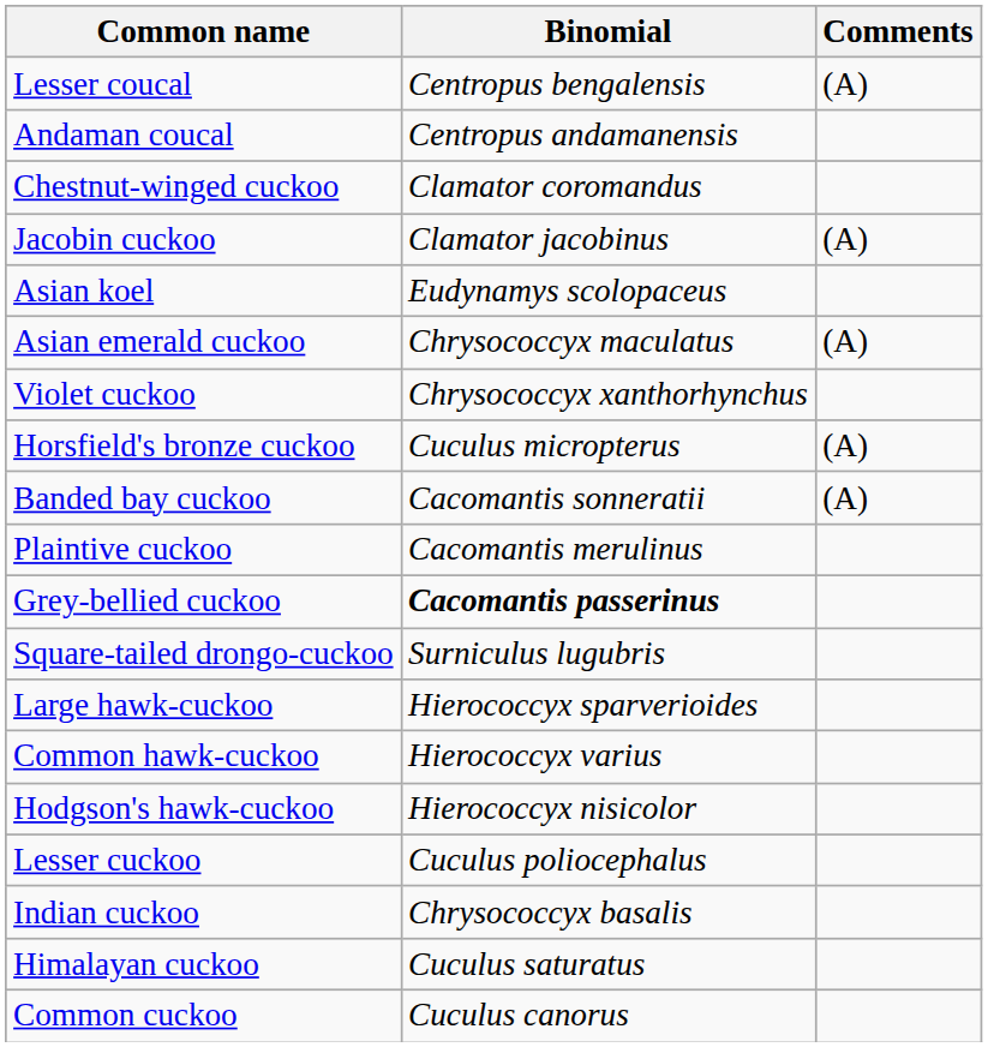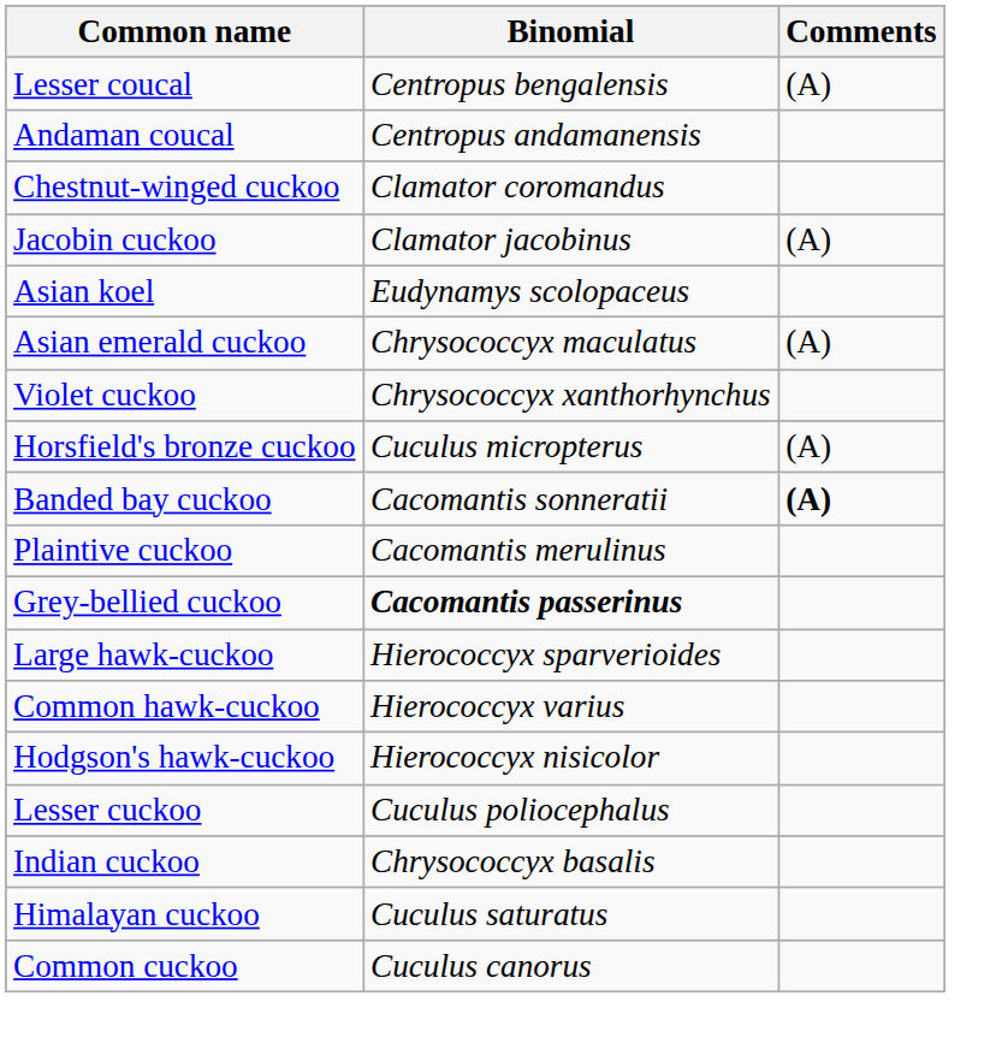 <table class="wikitable">
 <tr>
 <th>Common name</th>
 <th>Binomial</th>
 <th>Comments</th>
 </tr>
 <tr>
 <td><a href='#'>Lesser coucal</a></td>
 <td><em>Centropus bengalensis</em></td>
 <td>(A)</td>
 </tr>
 <tr>
 <td><a href='#'>Andaman coucal</a></td>
 <td><em>Centropus andamanensis</em></td>
 <td></td>
 </tr>
 <tr>
 <td><a href='#'>Chestnut-winged cuckoo</a></td>
 <td><em>Clamator coromandus</em></td>
 <td></td>
 </tr>
 <tr>
 <td><a href='#'>Jacobin cuckoo</a></td>
 <td><em>Clamator jacobinus</em></td>
 <td>(A)</td>
 </tr>
 <tr>
 <td><a href='#'>Asian koel</a></td>
 <td><em>Eudynamys scolopaceus</em></td>
 <td></td>
 </tr>
 <tr>
 <td><a href='#'>Asian emerald cuckoo</a></td>
 <td><em>Chrysococcyx maculatus</em></td>
 <td>(A)</td>
 </tr>
 <tr>
 <td><a href='#'>Violet cuckoo</a></td>
 <td><em>Chrysococcyx xanthorhynchus</em></td>
 <td></td>
 </tr>
 <tr>
 <td><a href='#'>Horsfield's bronze cuckoo</a></td>
 <td><em>Cuculus micropterus</em></td>
 <td>(A)</td>
 </tr>
 <tr>
 <td><a href='#'>Banded bay cuckoo</a></td>
 <td><em>Cacomantis sonneratii</em></td>
-<td>(A)</td>
+<td><strong>(A)</strong></td>
 </tr>
 <tr>
 <td><a href='#'>Plaintive cuckoo</a></td>
 <td><em>Cacomantis merulinus</em></td>
 <td></td>
 </tr>
 <tr>
 <td><a href='#'>Grey-bellied cuckoo</a></td>
 <td><strong><em>Cacomantis passerinus</em></strong></td>
-<td></td>
-</tr>
-<tr>
-<td><a href='#'>Square-tailed drongo-cuckoo</a></td>
-<td><em>Surniculus lugubris</em></td>
 <td></td>
 </tr>
 <tr>
 <td><a href='#'>Large hawk-cuckoo</a></td>
 <td><em>Hierococcyx sparverioides</em></td>
 <td></td>
 </tr>
 <tr>
 <td><a href='#'>Common hawk-cuckoo</a></td>
 <td><em>Hierococcyx varius</em></td>
 <td></td>
 </tr>
 <tr>
 <td><a href='#'>Hodgson's hawk-cuckoo</a></td>
 <td><em>Hierococcyx nisicolor</em></td>
 <td></td>
 </tr>
 <tr>
 <td><a href='#'>Lesser cuckoo</a></td>
 <td><em>Cuculus poliocephalus</em></td>
 <td></td>
 </tr>
 <tr>
 <td><a href='#'>Indian cuckoo</a></td>
 <td><em>Chrysococcyx basalis</em></td>
 <td></td>
 </tr>
 <tr>
 <td><a href='#'>Himalayan cuckoo</a></td>
 <td><em>Cuculus saturatus</em></td>
 <td></td>
 </tr>
 <tr>
 <td><a href='#'>Common cuckoo</a></td>
 <td><em>Cuculus canorus</em></td>
 <td></td>
 </tr>
 </table>
